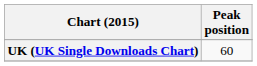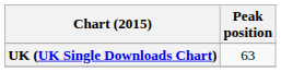 <table class="wikitable sortable plainrowheaders">
 <tr>
 <th scope="col">Chart (2015)</th>
 <th scope="col">Peak<br>position</th>
 </tr>
 <tr>
 </tr>
 <tr>
 <th scope="row">UK (<a href='#'>UK Single Downloads Chart</a>)</th>
-<td align="center">60</td>
+<td align="center">63</td>
 </tr>
 <tr>
 </tr>
 </table>
